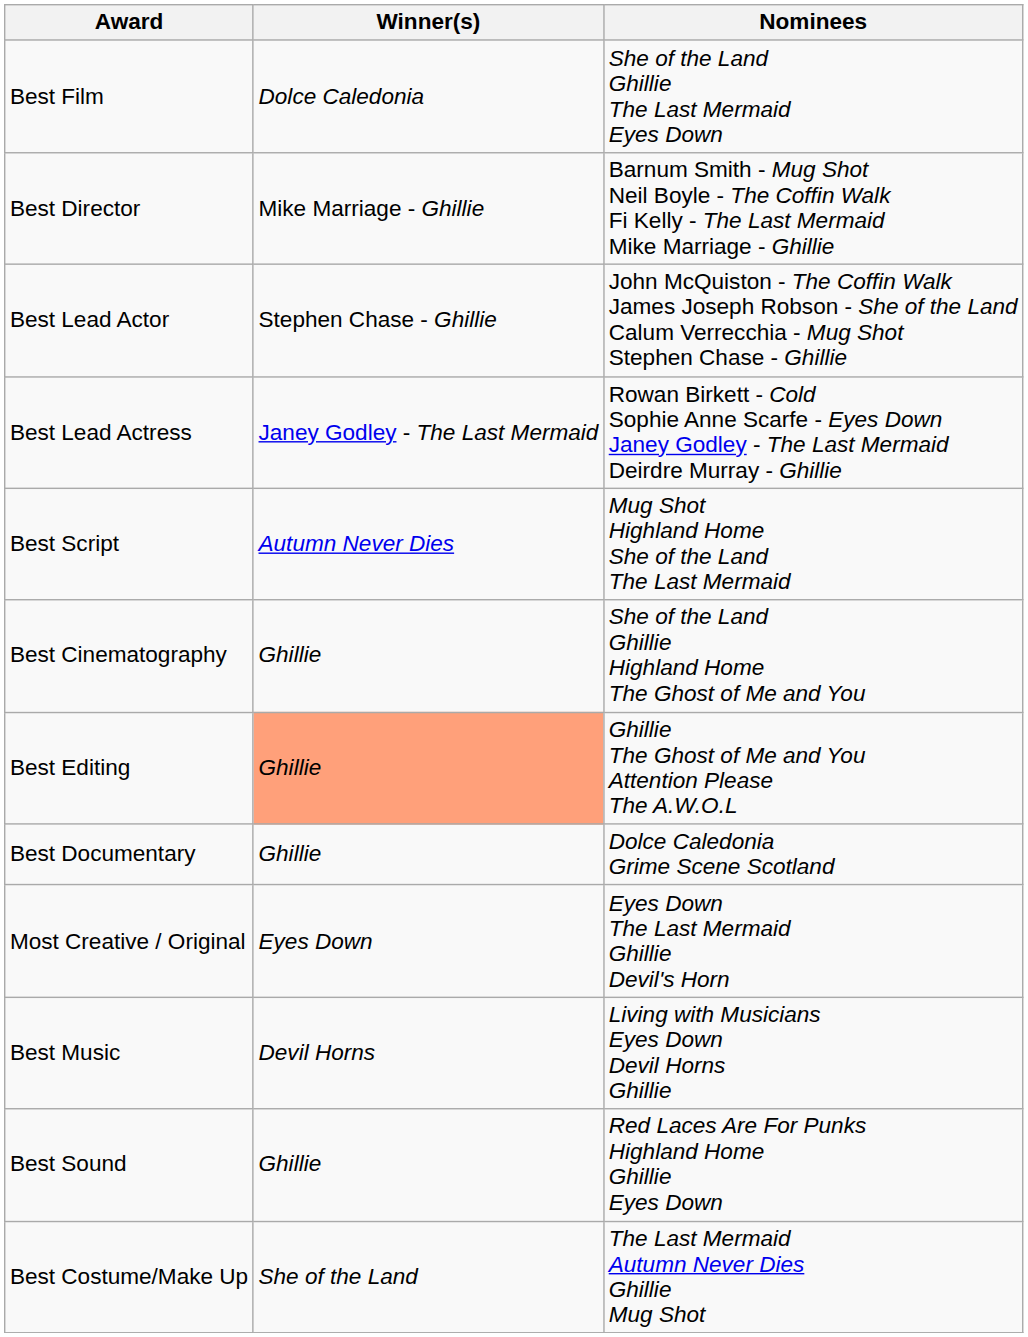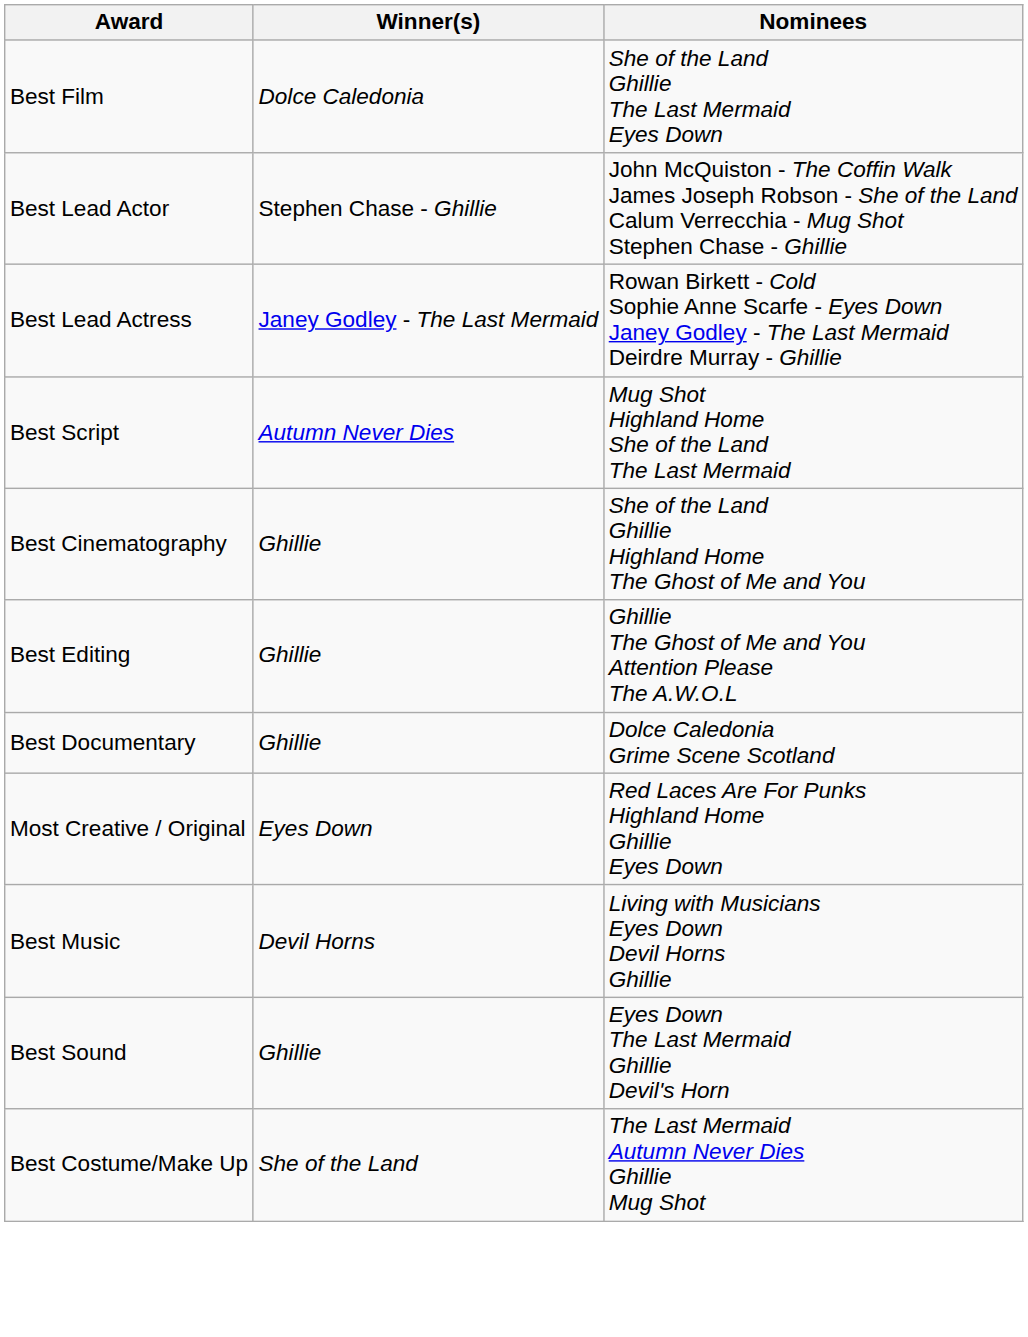 <table class="wikitable">
 <tr>
 <th>Award</th>
 <th>Winner(s)</th>
 <th>Nominees</th>
 </tr>
 <tr>
 <td>Best Film</td>
 <td><em>Dolce Caledonia</em></td>
 <td><em>She of the Land</em><br><em>Ghillie</em><br><em>The Last Mermaid</em><br><em>Eyes Down</em></td>
-</tr>
-<tr>
-<td>Best Director</td>
-<td>Mike Marriage - <em>Ghillie</em></td>
-<td>Barnum Smith - <em>Mug Shot</em><br>Neil Boyle - <em>The Coffin Walk</em><br>Fi Kelly - <em>The Last Mermaid</em><br>Mike Marriage - <em>Ghillie</em></td>
 </tr>
 <tr>
 <td>Best Lead Actor</td>
 <td>Stephen Chase - <em>Ghillie</em></td>
 <td>John McQuiston - <em>The Coffin Walk</em><br>James Joseph Robson - <em>She of the Land</em><br>Calum Verrecchia - <em>Mug Shot</em><br>Stephen Chase - <em>Ghillie</em></td>
 </tr>
 <tr>
 <td>Best Lead Actress</td>
 <td><a href='#'>Janey Godley</a> - <em>The Last Mermaid</em></td>
 <td>Rowan Birkett - <em>Cold</em><br>Sophie Anne Scarfe - <em>Eyes Down</em><br><a href='#'>Janey Godley</a> - <em>The Last Mermaid</em><br>Deirdre Murray - <em>Ghillie</em></td>
 </tr>
 <tr>
 <td>Best Script</td>
 <td><em><a href='#'>Autumn Never Dies</a></em></td>
 <td><em>Mug Shot</em><br><em>Highland Home</em><br><em>She of the Land</em><br><em>The Last Mermaid</em></td>
 </tr>
 <tr>
 <td>Best Cinematography</td>
 <td><em>Ghillie</em></td>
 <td><em>She of the Land</em><br><em>Ghillie</em><br><em>Highland Home</em><br><em>The Ghost of Me and You</em></td>
 </tr>
 <tr>
 <td>Best Editing</td>
-<td style="background: lightsalmon;"><em>Ghillie</em></td>
+<td><em>Ghillie</em></td>
 <td><em>Ghillie</em><br><em>The Ghost of Me and You</em><br><em>Attention Please</em><br><em>The A.W.O.L</em></td>
 </tr>
 <tr>
 <td>Best Documentary</td>
 <td><em>Ghillie</em></td>
 <td><em>Dolce Caledonia</em><br><em>Grime Scene Scotland</em></td>
 </tr>
 <tr>
 <td>Most Creative / Original</td>
 <td><em>Eyes Down</em></td>
-<td><em>Eyes Down</em><br><em>The Last Mermaid</em><br><em>Ghillie</em><br><em>Devil's Horn</em></td>
+<td><em>Red Laces Are For Punks</em><br><em>Highland Home</em><br><em>Ghillie</em><br><em>Eyes Down</em></td>
 </tr>
 <tr>
 <td>Best Music</td>
 <td><em>Devil Horns</em></td>
 <td><em>Living with Musicians</em><br><em>Eyes Down</em><br><em>Devil Horns</em><br><em>Ghillie</em></td>
 </tr>
 <tr>
 <td>Best Sound</td>
 <td><em>Ghillie</em></td>
-<td><em>Red Laces Are For Punks</em><br><em>Highland Home</em><br><em>Ghillie</em><br><em>Eyes Down</em></td>
+<td><em>Eyes Down</em><br><em>The Last Mermaid</em><br><em>Ghillie</em><br><em>Devil's Horn</em></td>
 </tr>
 <tr>
 <td>Best Costume/Make Up</td>
 <td><em>She of the Land</em></td>
 <td><em>The Last Mermaid</em><br><em><a href='#'>Autumn Never Dies</a></em><br><em>Ghillie</em><br><em>Mug Shot</em></td>
 </tr>
 <tr>
 </tr>
 </table>
